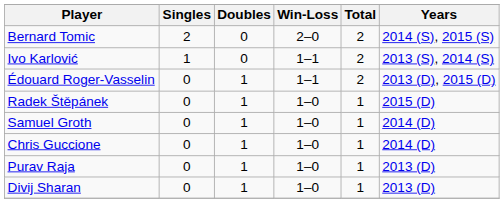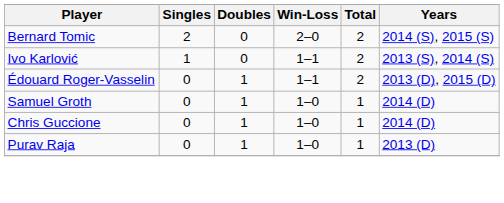 <table class="sortable wikitable">
 <tr style="background: #efefef">
 </tr>
 <tr>
 <th width="175">Player</th>
 <th>Singles</th>
 <th>Doubles</th>
 <th>Win-Loss</th>
 <th>Total</th>
 <th class="unsortable">Years</th>
 </tr>
 <tr>
 <td> <a href='#'>Bernard Tomic</a></td>
 <td align="center">2</td>
 <td align="center">0</td>
 <td align="center">2–0</td>
 <td align="center">2</td>
 <td><a href='#'>2014 (S)</a>, <a href='#'>2015 (S)</a></td>
 </tr>
 <tr>
 <td> <a href='#'>Ivo Karlović</a></td>
 <td align="center">1</td>
 <td align="center">0</td>
 <td align="center">1–1</td>
 <td align="center">2</td>
 <td><a href='#'>2013 (S)</a>, <a href='#'>2014 (S)</a></td>
 </tr>
 <tr>
 <td> <a href='#'>Édouard Roger-Vasselin</a></td>
 <td align="center">0</td>
 <td align="center">1</td>
 <td align="center">1–1</td>
 <td align="center">2</td>
 <td><a href='#'>2013 (D)</a>, <a href='#'>2015 (D)</a></td>
 </tr>
 <tr>
-<td> <a href='#'>Radek Štěpánek</a></td>
-<td align="center">0</td>
-<td align="center">1</td>
-<td align="center">1–0</td>
-<td align="center">1</td>
-<td><a href='#'>2015 (D)</a></td>
-</tr>
-<tr>
 <td> <a href='#'>Samuel Groth</a></td>
 <td align="center">0</td>
 <td align="center">1</td>
 <td align="center">1–0</td>
 <td align="center">1</td>
 <td><a href='#'>2014 (D)</a></td>
 </tr>
 <tr>
 <td> <a href='#'>Chris Guccione</a></td>
 <td align="center">0</td>
 <td align="center">1</td>
 <td align="center">1–0</td>
 <td align="center">1</td>
 <td><a href='#'>2014 (D)</a></td>
 </tr>
 <tr>
 <td> <a href='#'>Purav Raja</a></td>
 <td align="center">0</td>
 <td align="center">1</td>
 <td align="center">1–0</td>
 <td align="center">1</td>
 <td><a href='#'>2013 (D)</a></td>
 </tr>
 <tr>
-<td> <a href='#'>Divij Sharan</a></td>
-<td align="center">0</td>
-<td align="center">1</td>
-<td align="center">1–0</td>
-<td align="center">1</td>
-<td><a href='#'>2013 (D)</a></td>
-</tr>
-<tr>
 </tr>
 </table>
